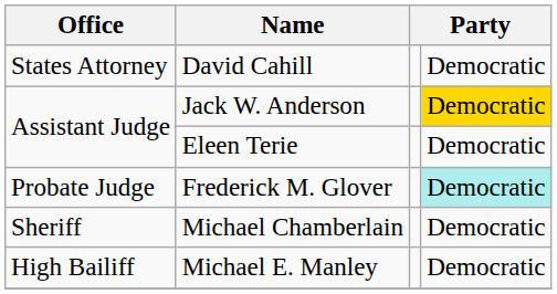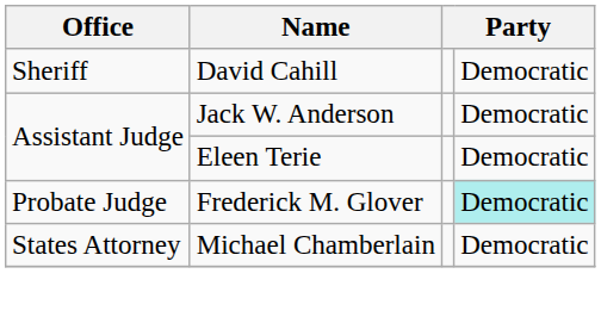 <table class="wikitable sortable">
 <tr>
 <th>Office</th>
 <th>Name</th>
 <th colspan="2">Party</th>
 </tr>
 <tr>
-<td>States Attorney</td>
+<td>Sheriff</td>
 <td>David Cahill</td>
 <td></td>
 <td>Democratic</td>
 </tr>
 <tr>
 <td rowspan=2>Assistant Judge</td>
 <td>Jack W. Anderson</td>
 <td></td>
-<td style="background: gold;">Democratic</td>
+<td>Democratic</td>
 </tr>
 <tr>
 <td>Eleen Terie</td>
 <td></td>
 <td>Democratic</td>
 </tr>
 <tr>
 <td>Probate Judge</td>
 <td>Frederick M. Glover</td>
 <td></td>
 <td style="background: paleturquoise;">Democratic</td>
 </tr>
 <tr>
-<td>Sheriff</td>
+<td>States Attorney</td>
 <td>Michael Chamberlain</td>
-<td></td>
-<td>Democratic</td>
-</tr>
-<tr>
-<td>High Bailiff</td>
-<td>Michael E. Manley</td>
 <td></td>
 <td>Democratic</td>
 </tr>
 <tr>
 </tr>
 </table>
